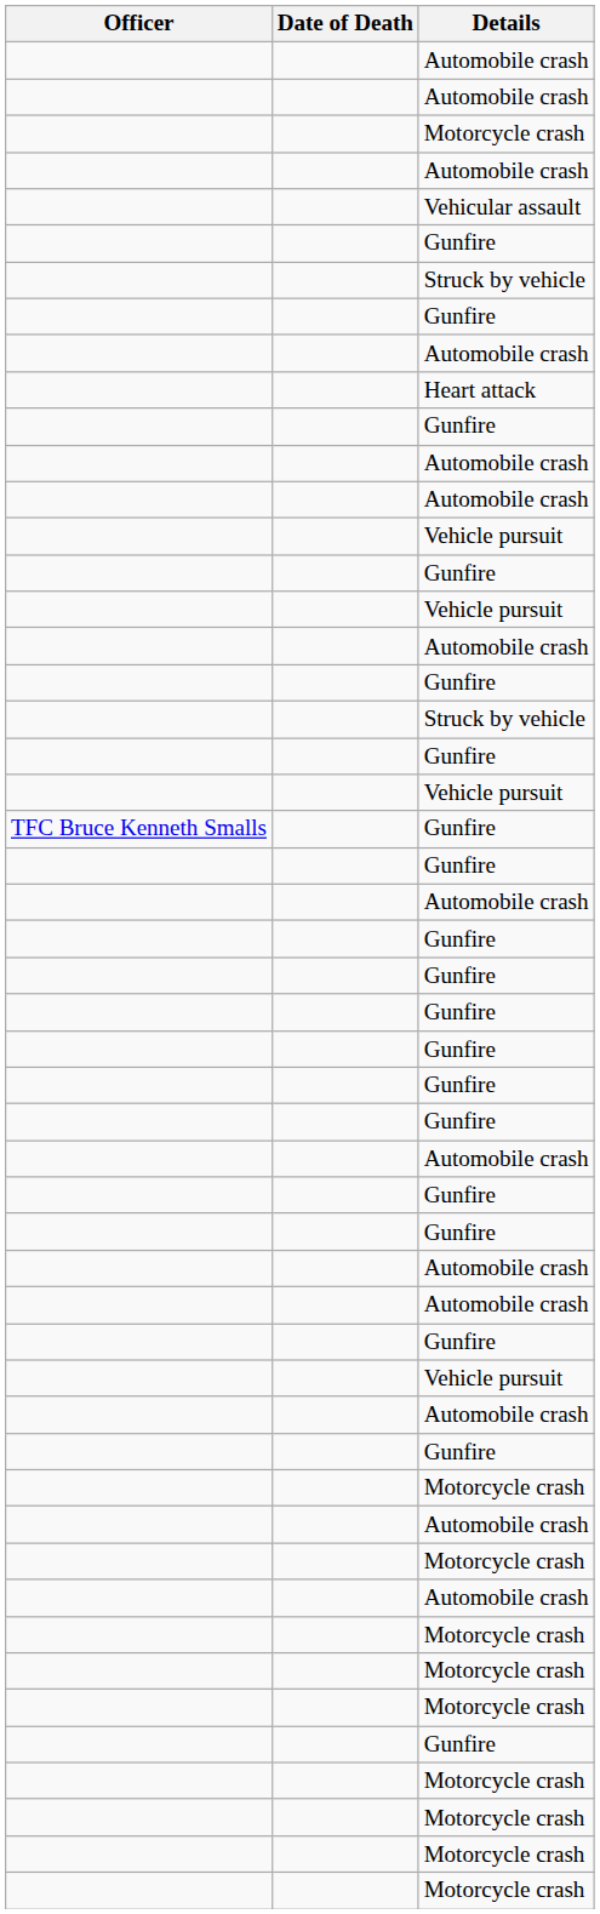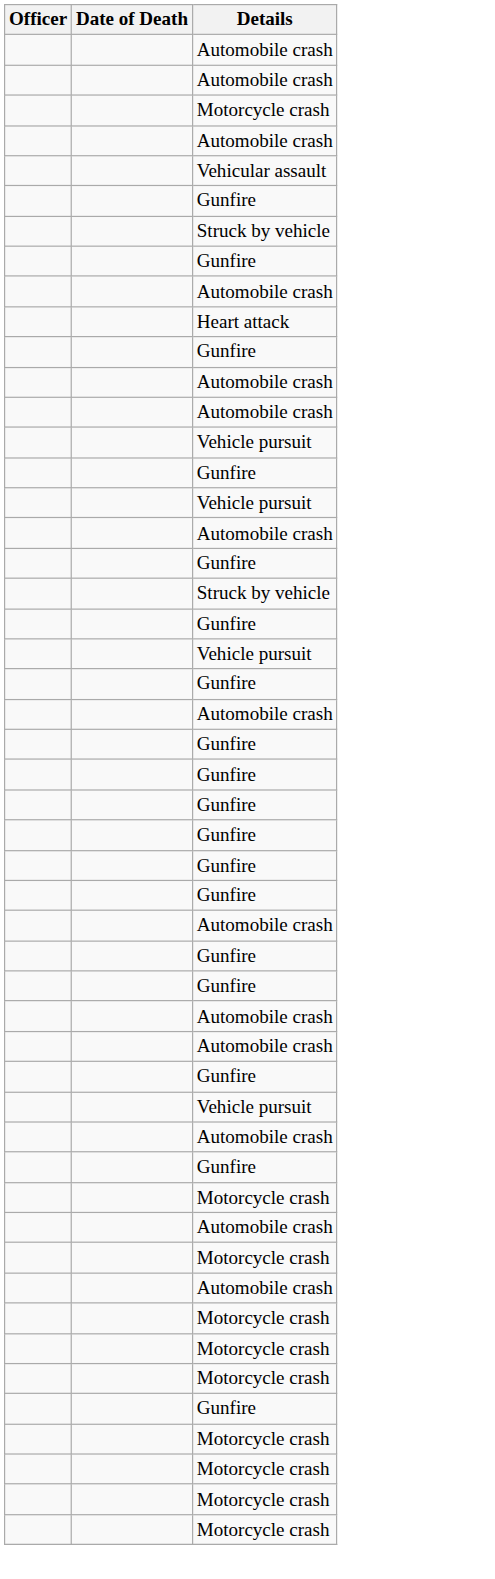 <table class="wikitable">
 <tr>
 <th>Officer</th>
 <th>Date of Death</th>
 <th>Details</th>
 </tr>
 <tr>
 <td></td>
 <td></td>
 <td>Automobile crash</td>
 </tr>
 <tr>
 <td></td>
 <td></td>
 <td>Automobile crash</td>
 </tr>
 <tr>
 <td></td>
 <td></td>
 <td>Motorcycle crash</td>
 </tr>
 <tr>
 <td></td>
 <td></td>
 <td>Automobile crash</td>
 </tr>
 <tr>
 <td></td>
 <td></td>
 <td>Vehicular assault</td>
 </tr>
 <tr>
 <td></td>
 <td></td>
 <td>Gunfire</td>
 </tr>
 <tr>
 <td></td>
 <td></td>
 <td>Struck by vehicle</td>
 </tr>
 <tr>
 <td></td>
 <td></td>
 <td>Gunfire</td>
 </tr>
 <tr>
 <td></td>
 <td></td>
 <td>Automobile crash</td>
 </tr>
 <tr>
 <td></td>
 <td></td>
 <td>Heart attack</td>
 </tr>
 <tr>
 <td></td>
 <td></td>
 <td>Gunfire</td>
 </tr>
 <tr>
 <td></td>
 <td></td>
 <td>Automobile crash</td>
 </tr>
 <tr>
 <td></td>
 <td></td>
 <td>Automobile crash</td>
 </tr>
 <tr>
 <td></td>
 <td></td>
 <td>Vehicle pursuit</td>
 </tr>
 <tr>
 <td></td>
 <td></td>
 <td>Gunfire</td>
 </tr>
 <tr>
 <td></td>
 <td></td>
 <td>Vehicle pursuit</td>
 </tr>
 <tr>
 <td></td>
 <td></td>
 <td>Automobile crash</td>
 </tr>
 <tr>
 <td></td>
 <td></td>
 <td>Gunfire</td>
 </tr>
 <tr>
 <td></td>
 <td></td>
 <td>Struck by vehicle</td>
 </tr>
 <tr>
 <td></td>
 <td></td>
 <td>Gunfire</td>
 </tr>
 <tr>
 <td></td>
 <td></td>
 <td>Vehicle pursuit</td>
-</tr>
-<tr>
-<td><a href='#'>TFC Bruce Kenneth Smalls</a> </td>
-<td></td>
-<td>Gunfire</td>
 </tr>
 <tr>
 <td></td>
 <td></td>
 <td>Gunfire</td>
 </tr>
 <tr>
 <td></td>
 <td></td>
 <td>Automobile crash</td>
 </tr>
 <tr>
 <td></td>
 <td></td>
 <td>Gunfire</td>
 </tr>
 <tr>
 <td></td>
 <td></td>
 <td>Gunfire</td>
 </tr>
 <tr>
 <td></td>
 <td></td>
 <td>Gunfire</td>
 </tr>
 <tr>
 <td></td>
 <td></td>
 <td>Gunfire</td>
 </tr>
 <tr>
 <td></td>
 <td></td>
 <td>Gunfire</td>
 </tr>
 <tr>
 <td></td>
 <td></td>
 <td>Gunfire</td>
 </tr>
 <tr>
 <td></td>
 <td></td>
 <td>Automobile crash</td>
 </tr>
 <tr>
 <td></td>
 <td></td>
 <td>Gunfire</td>
 </tr>
 <tr>
 <td></td>
 <td></td>
 <td>Gunfire</td>
 </tr>
 <tr>
 <td></td>
 <td></td>
 <td>Automobile crash</td>
 </tr>
 <tr>
 <td></td>
 <td></td>
 <td>Automobile crash</td>
 </tr>
 <tr>
 <td></td>
 <td></td>
 <td>Gunfire</td>
 </tr>
 <tr>
 <td></td>
 <td></td>
 <td>Vehicle pursuit</td>
 </tr>
 <tr>
 <td></td>
 <td></td>
 <td>Automobile crash</td>
 </tr>
 <tr>
 <td></td>
 <td></td>
 <td>Gunfire</td>
 </tr>
 <tr>
 <td></td>
 <td></td>
 <td>Motorcycle crash</td>
 </tr>
 <tr>
 <td></td>
 <td></td>
 <td>Automobile crash</td>
 </tr>
 <tr>
 <td></td>
 <td></td>
 <td>Motorcycle crash</td>
 </tr>
 <tr>
 <td></td>
 <td></td>
 <td>Automobile crash</td>
 </tr>
 <tr>
 <td></td>
 <td></td>
 <td>Motorcycle crash</td>
 </tr>
 <tr>
 <td></td>
 <td></td>
 <td>Motorcycle crash</td>
 </tr>
 <tr>
 <td></td>
 <td></td>
 <td>Motorcycle crash</td>
 </tr>
 <tr>
 <td></td>
 <td></td>
 <td>Gunfire</td>
 </tr>
 <tr>
 <td></td>
 <td></td>
 <td>Motorcycle crash</td>
 </tr>
 <tr>
 <td></td>
 <td></td>
 <td>Motorcycle crash</td>
 </tr>
 <tr>
 <td></td>
 <td></td>
 <td>Motorcycle crash</td>
 </tr>
 <tr>
 <td></td>
 <td></td>
 <td>Motorcycle crash</td>
 </tr>
 <tr>
 </tr>
 </table>
